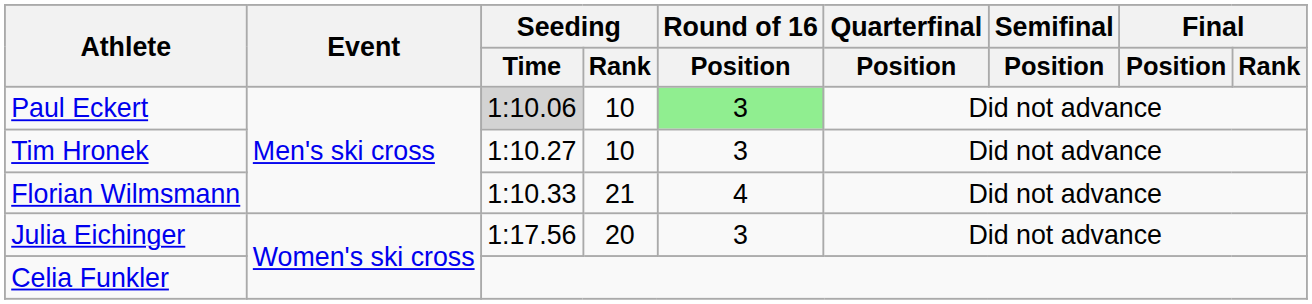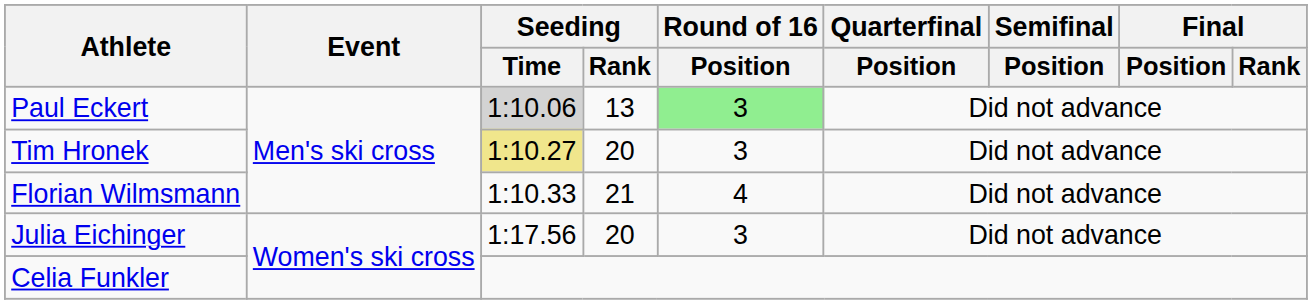 <table class="wikitable" style="font-size:90%">
 <tr>
 <th rowspan="2">Athlete</th>
 <th rowspan="2">Event</th>
 <th colspan="2">Seeding</th>
 <th>Round of 16</th>
 <th>Quarterfinal</th>
 <th>Semifinal</th>
 <th colspan=2>Final</th>
 </tr>
 <tr style="font-size:95%">
 <th>Time</th>
 <th>Rank</th>
 <th>Position</th>
 <th>Position</th>
 <th>Position</th>
 <th>Position</th>
 <th>Rank</th>
 </tr>
 <tr align=center>
 <td align=left><a href='#'>Paul Eckert</a></td>
 <td rowspan="3" align="left"><a href='#'>Men's ski cross</a></td>
 <td style="background: lightgrey;">1:10.06</td>
-<td>10</td>
+<td>13</td>
 <td style="background: lightgreen;">3</td>
 <td colspan=4>Did not advance</td>
 </tr>
 <tr align=center>
 <td align=left><a href='#'>Tim Hronek</a></td>
-<td>1:10.27</td>
-<td>10</td>
+<td style="background: khaki;">1:10.27</td>
+<td>20</td>
 <td>3</td>
 <td colspan=4>Did not advance</td>
 </tr>
 <tr align=center>
 <td align=left><a href='#'>Florian Wilmsmann</a></td>
 <td>1:10.33</td>
 <td>21</td>
 <td>4</td>
 <td colspan=4>Did not advance</td>
 </tr>
 <tr align=center>
 <td align=left><a href='#'>Julia Eichinger</a></td>
 <td rowspan="2"><a href='#'>Women's ski cross</a></td>
 <td>1:17.56</td>
 <td>20</td>
 <td>3</td>
 <td colspan=4>Did not advance</td>
 </tr>
 <tr align=center>
 <td align=left><a href='#'>Celia Funkler</a></td>
 <td colspan=7></td>
 </tr>
 </table>
